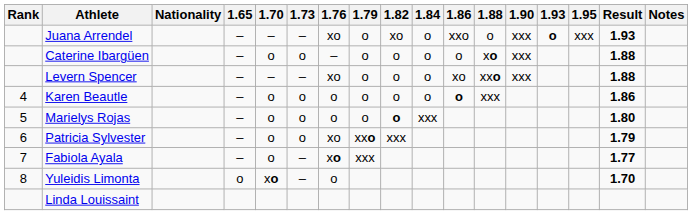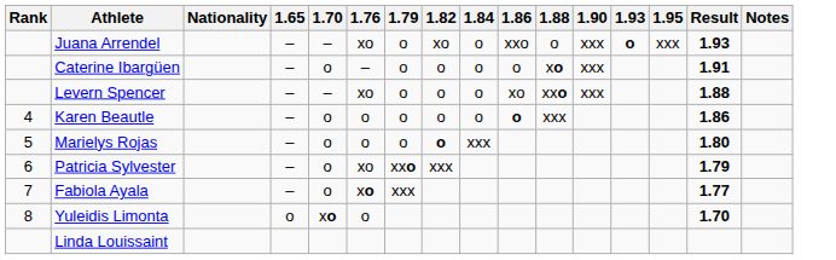 <table class="wikitable sortable" style="text-align:center;font-size:90%">
 <tr>
 <th>Rank</th>
 <th>Athlete</th>
 <th>Nationality</th>
 <th>1.65</th>
 <th>1.70</th>
-<th>1.73</th>
 <th>1.76</th>
 <th>1.79</th>
 <th>1.82</th>
 <th>1.84</th>
 <th>1.86</th>
 <th>1.88</th>
 <th>1.90</th>
 <th>1.93</th>
 <th>1.95</th>
 <th>Result</th>
 <th>Notes</th>
 </tr>
 <tr>
 <td></td>
 <td align="left"><a href='#'>Juana Arrendel</a></td>
 <td align=left></td>
-<td>–</td>
 <td>–</td>
 <td>–</td>
 <td>xo</td>
 <td>o</td>
 <td>xo</td>
 <td>o</td>
 <td>xxo</td>
 <td>o</td>
 <td>xxx</td>
 <td><strong>o</strong></td>
 <td>xxx</td>
 <td><strong>1.93</strong></td>
 <td></td>
 </tr>
 <tr>
 <td></td>
 <td align="left"><a href='#'>Caterine Ibargüen</a></td>
 <td align=left></td>
 <td>–</td>
 <td>o</td>
-<td>o</td>
 <td>–</td>
 <td>o</td>
 <td>o</td>
 <td>o</td>
 <td>o</td>
 <td>x<strong>o</strong></td>
 <td>xxx</td>
 <td></td>
 <td></td>
-<td><strong>1.88</strong></td>
+<td><strong>1.91</strong></td>
 <td></td>
 </tr>
 <tr>
 <td></td>
 <td align="left"><a href='#'>Levern Spencer</a></td>
 <td align=left></td>
-<td>–</td>
 <td>–</td>
 <td>–</td>
 <td>xo</td>
 <td>o</td>
 <td>o</td>
 <td>o</td>
 <td>xo</td>
 <td>xx<strong>o</strong></td>
 <td>xxx</td>
 <td></td>
 <td></td>
 <td><strong>1.88</strong></td>
 <td></td>
 </tr>
 <tr>
 <td>4</td>
 <td align="left"><a href='#'>Karen Beautle</a></td>
 <td align=left></td>
 <td>–</td>
 <td>o</td>
 <td>o</td>
 <td>o</td>
 <td>o</td>
 <td>o</td>
-<td>o</td>
 <td><strong>o</strong></td>
 <td>xxx</td>
 <td></td>
 <td></td>
 <td></td>
 <td><strong>1.86</strong></td>
 <td></td>
 </tr>
 <tr>
 <td>5</td>
 <td align="left"><a href='#'>Marielys Rojas</a></td>
 <td align=left></td>
 <td>–</td>
-<td>o</td>
 <td>o</td>
 <td>o</td>
 <td>o</td>
 <td><strong>o</strong></td>
 <td>xxx</td>
 <td></td>
 <td></td>
 <td></td>
 <td></td>
 <td></td>
 <td><strong>1.80</strong></td>
 <td></td>
 </tr>
 <tr>
 <td>6</td>
 <td align="left"><a href='#'>Patricia Sylvester</a></td>
 <td align=left></td>
 <td>–</td>
 <td>o</td>
-<td>o</td>
 <td>xo</td>
 <td>xx<strong>o</strong></td>
 <td>xxx</td>
 <td></td>
 <td></td>
 <td></td>
 <td></td>
 <td></td>
 <td></td>
 <td><strong>1.79</strong></td>
 <td></td>
 </tr>
 <tr>
 <td>7</td>
 <td align="left"><a href='#'>Fabiola Ayala</a></td>
 <td align=left></td>
 <td>–</td>
 <td>o</td>
-<td>–</td>
 <td>x<strong>o</strong></td>
 <td>xxx</td>
 <td></td>
 <td></td>
 <td></td>
 <td></td>
 <td></td>
 <td></td>
 <td></td>
 <td><strong>1.77</strong></td>
 <td></td>
 </tr>
 <tr>
 <td>8</td>
 <td align="left"><a href='#'>Yuleidis Limonta</a></td>
 <td align=left></td>
 <td>o</td>
 <td>x<strong>o</strong></td>
-<td>–</td>
 <td>o</td>
 <td></td>
 <td></td>
 <td></td>
 <td></td>
 <td></td>
 <td></td>
 <td></td>
 <td></td>
 <td><strong>1.70</strong></td>
 <td></td>
 </tr>
 <tr>
 <td></td>
 <td align="left"><a href='#'>Linda Louissaint</a></td>
 <td align=left></td>
 <td></td>
 <td></td>
 <td></td>
 <td></td>
 <td></td>
 <td></td>
 <td></td>
 <td></td>
 <td></td>
 <td></td>
 <td></td>
-<td></td>
 <td><strong></strong></td>
 <td></td>
 </tr>
 </table>
